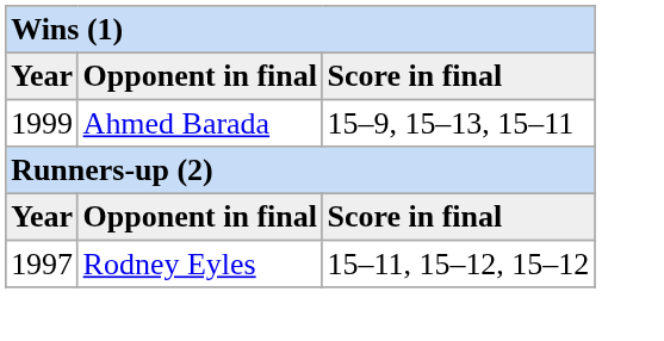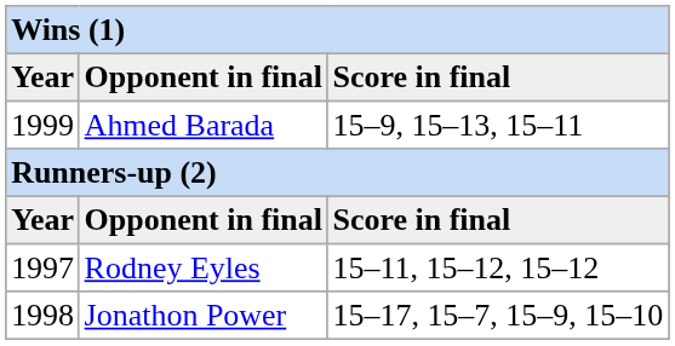 <table cellpadding="2" cellspacing="0" border="1" style="font-size: 95%; border: #aaa solid 1px; border-collapse: collapse;">
 <tr bgcolor="#c7dcf6">
 <td colspan="3"><strong>Wins (1)</strong></td>
 </tr>
 <tr bgcolor="#efefef">
 <td><strong>Year</strong></td>
 <td><strong>Opponent in final</strong></td>
 <td><strong>Score in final</strong></td>
 </tr>
 <tr>
 <td>1999</td>
 <td><a href='#'>Ahmed Barada</a></td>
 <td>15–9, 15–13, 15–11</td>
 </tr>
 <tr bgcolor="#c7dcf6">
 <td colspan="3"><strong>Runners-up (2)</strong></td>
 </tr>
 <tr bgcolor="#efefef">
 <td><strong>Year</strong></td>
 <td><strong>Opponent in final</strong></td>
 <td><strong>Score in final</strong></td>
 </tr>
 <tr>
 <td>1997</td>
 <td><a href='#'>Rodney Eyles</a></td>
 <td>15–11, 15–12, 15–12</td>
 </tr>
+<tr>
+<td>1998</td>
+<td><a href='#'>Jonathon Power</a></td>
+<td>15–17, 15–7, 15–9, 15–10</td>
+</tr>
 </table>
